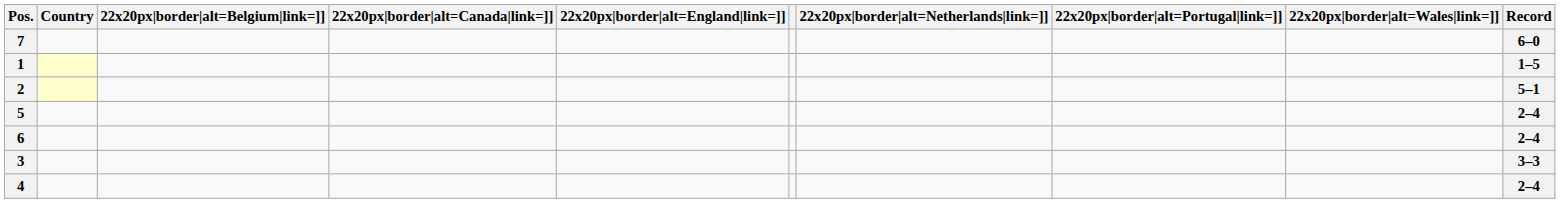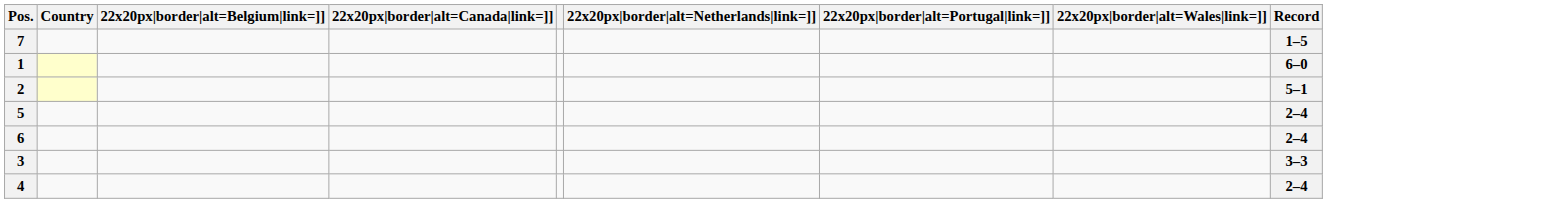 <table class="wikitable sortable nowrap" style="text-align:center; font-size:0.9em;">
 <tr>
 <th>Pos.</th>
 <th>Country</th>
 <th [[Image:>22x20px|border|alt=Belgium|link=]]</th>
 <th [[Image:>22x20px|border|alt=Canada|link=]]</th>
-<th [[Image:>22x20px|border|alt=England|link=]]</th>
 <th></th>
 <th [[Image:>22x20px|border|alt=Netherlands|link=]]</th>
 <th [[Image:>22x20px|border|alt=Portugal|link=]]</th>
 <th [[Image:>22x20px|border|alt=Wales|link=]]</th>
 <th>Record</th>
 </tr>
 <tr>
 <th>7</th>
 <td style="text-align:left;"></td>
 <td></td>
 <td></td>
 <td></td>
 <td></td>
 <td></td>
 <td></td>
-<td></td>
-<th>6–0</th>
+<th>1–5</th>
 </tr>
 <tr>
 <th>1</th>
 <td style="text-align:left;background:#ffffcc;"></td>
 <td></td>
 <td></td>
 <td></td>
 <td></td>
 <td></td>
 <td></td>
-<td></td>
-<th>1–5</th>
+<th>6–0</th>
 </tr>
 <tr>
 <th>2</th>
 <td style="text-align:left;background:#ffffcc;"></td>
-<td></td>
 <td></td>
 <td></td>
 <td></td>
 <td></td>
 <td></td>
 <td></td>
 <th>5–1</th>
 </tr>
 <tr>
 <th>5</th>
 <td style="text-align:left;"></td>
 <td></td>
 <td></td>
 <td></td>
 <td></td>
 <td></td>
 <td></td>
-<td></td>
 <th>2–4</th>
 </tr>
 <tr>
 <th>6</th>
 <td style="text-align:left;"></td>
-<td></td>
 <td></td>
 <td></td>
 <td></td>
 <td></td>
 <td></td>
 <td></td>
 <th>2–4</th>
 </tr>
 <tr>
 <th>3</th>
 <td style="text-align:left;"></td>
 <td></td>
 <td></td>
 <td></td>
 <td></td>
 <td></td>
 <td></td>
-<td></td>
 <th>3–3</th>
 </tr>
 <tr>
 <th>4</th>
 <td style="text-align:left;"></td>
 <td></td>
 <td></td>
 <td></td>
 <td></td>
 <td></td>
 <td></td>
-<td></td>
 <th>2–4</th>
 </tr>
 </table>
